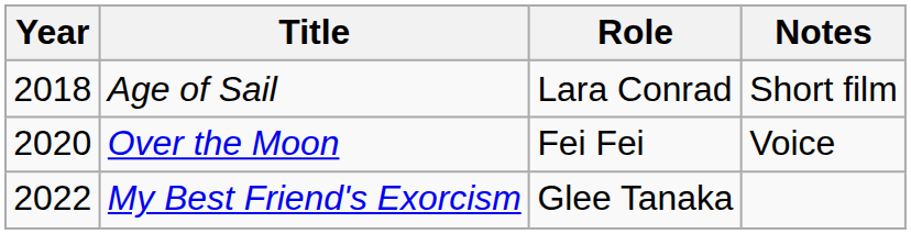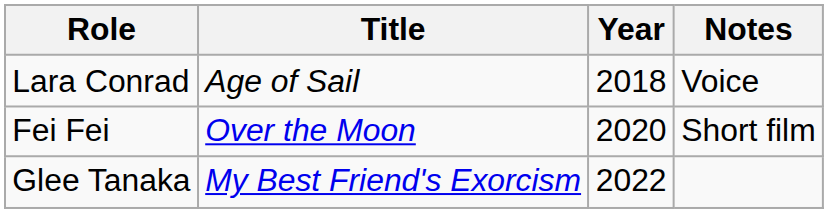 <table class="wikitable sortable">
 <tr>
+<th>Role</th>
+<th>Title</th>
 <th>Year</th>
-<th>Title</th>
-<th>Role</th>
 <th class="unsortable">Notes</th>
 </tr>
 <tr>
+<td>Lara Conrad</td>
+<td><em>Age of Sail</em></td>
 <td>2018</td>
-<td><em>Age of Sail</em></td>
-<td>Lara Conrad</td>
+<td>Voice</td>
+</tr>
+<tr>
+<td>Fei Fei</td>
+<td><em><a href='#'>Over the Moon</a></em></td>
+<td>2020</td>
 <td>Short film</td>
 </tr>
 <tr>
-<td>2020</td>
-<td><em><a href='#'>Over the Moon</a></em></td>
-<td>Fei Fei</td>
-<td>Voice</td>
-</tr>
-<tr>
+<td>Glee Tanaka</td>
+<td><em><a href='#'>My Best Friend's Exorcism</a></em></td>
 <td>2022</td>
-<td><em><a href='#'>My Best Friend's Exorcism</a></em></td>
-<td>Glee Tanaka</td>
 <td></td>
 </tr>
 </table>
